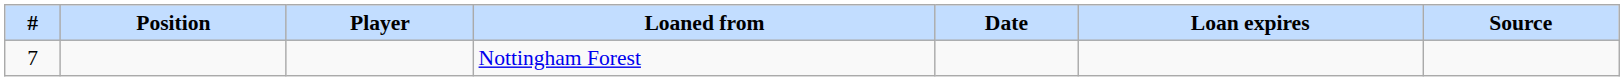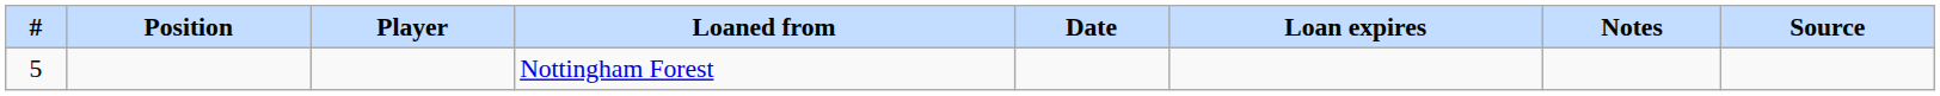 <table class="wikitable sortable" style="width:90%; text-align:center; font-size:95%; text-align:left;">
 <tr>
 <th style="background:#c2ddff;">#</th>
 <th style="background:#c2ddff;">Position</th>
 <th style="background:#c2ddff;">Player</th>
 <th style="background:#c2ddff;">Loaned from</th>
 <th style="background:#c2ddff;">Date</th>
 <th style="background:#c2ddff;">Loan expires</th>
+<th style="background:#c2ddff;">Notes</th>
 <th style="background:#c2ddff;">Source</th>
 </tr>
 <tr>
-<td align=center>7</td>
+<td align=center>5</td>
 <td align=center></td>
 <td></td>
 <td> <a href='#'>Nottingham Forest</a></td>
 <td></td>
 <td></td>
 <td></td>
+<td></td>
 </tr>
 </table>
